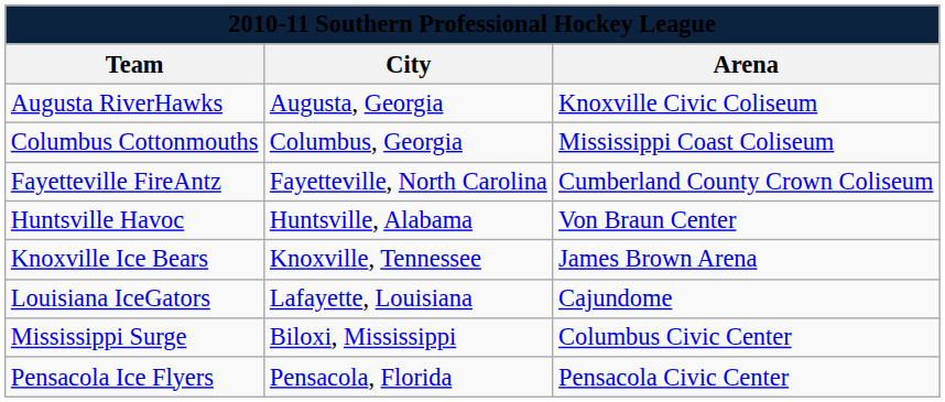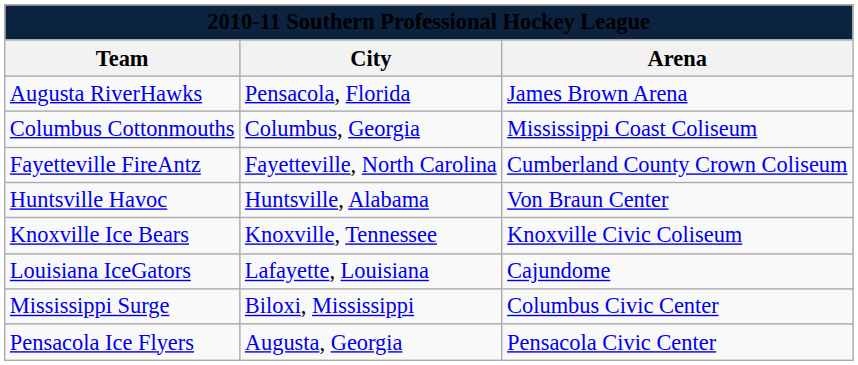 <table class="wikitable" style="width:auto">
 <tr>
 <td bgcolor="#0C2340" align="center" colspan="5"><strong><span>2010-11 Southern Professional Hockey League</span></strong></td>
 </tr>
 <tr>
 <th>Team</th>
 <th>City</th>
 <th>Arena</th>
 </tr>
 <tr>
 <td><a href='#'>Augusta RiverHawks</a></td>
-<td><a href='#'>Augusta</a>, <a href='#'>Georgia</a></td>
-<td><a href='#'>Knoxville Civic Coliseum</a></td>
+<td><a href='#'>Pensacola</a>, <a href='#'>Florida</a></td>
+<td><a href='#'>James Brown Arena</a></td>
 </tr>
 <tr>
 <td><a href='#'>Columbus Cottonmouths</a></td>
 <td><a href='#'>Columbus</a>, <a href='#'>Georgia</a></td>
 <td><a href='#'>Mississippi Coast Coliseum</a></td>
 </tr>
 <tr>
 <td><a href='#'>Fayetteville FireAntz</a></td>
 <td><a href='#'>Fayetteville</a>, <a href='#'>North Carolina</a></td>
 <td><a href='#'>Cumberland County Crown Coliseum</a></td>
 </tr>
 <tr>
 <td><a href='#'>Huntsville Havoc</a></td>
 <td><a href='#'>Huntsville</a>, <a href='#'>Alabama</a></td>
 <td><a href='#'>Von Braun Center</a></td>
 </tr>
 <tr>
 <td><a href='#'>Knoxville Ice Bears</a></td>
 <td><a href='#'>Knoxville</a>, <a href='#'>Tennessee</a></td>
-<td><a href='#'>James Brown Arena</a></td>
+<td><a href='#'>Knoxville Civic Coliseum</a></td>
 </tr>
 <tr>
 <td><a href='#'>Louisiana IceGators</a></td>
 <td><a href='#'>Lafayette</a>, <a href='#'>Louisiana</a></td>
 <td><a href='#'>Cajundome</a></td>
 </tr>
 <tr>
 <td><a href='#'>Mississippi Surge</a></td>
 <td><a href='#'>Biloxi</a>, <a href='#'>Mississippi</a></td>
 <td><a href='#'>Columbus Civic Center</a></td>
 </tr>
 <tr>
 <td><a href='#'>Pensacola Ice Flyers</a></td>
-<td><a href='#'>Pensacola</a>, <a href='#'>Florida</a></td>
+<td><a href='#'>Augusta</a>, <a href='#'>Georgia</a></td>
 <td><a href='#'>Pensacola Civic Center</a></td>
 </tr>
 </table>
